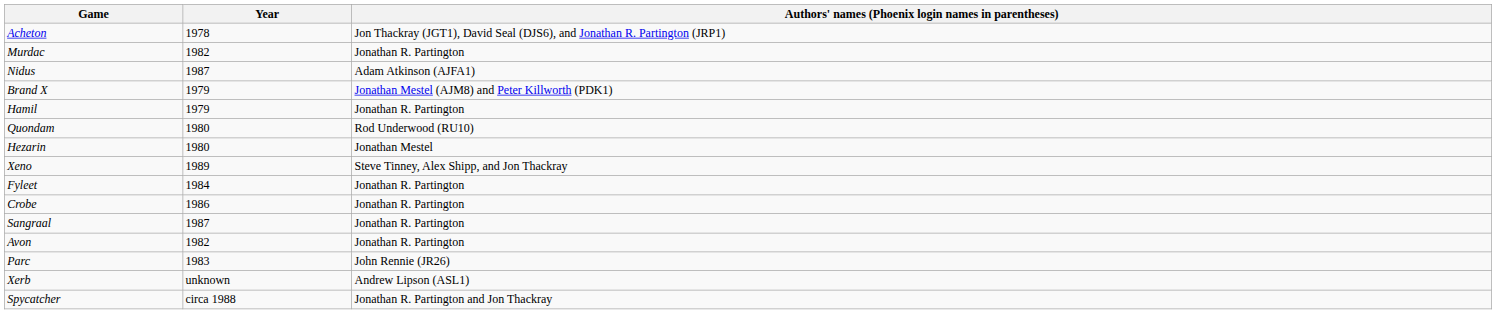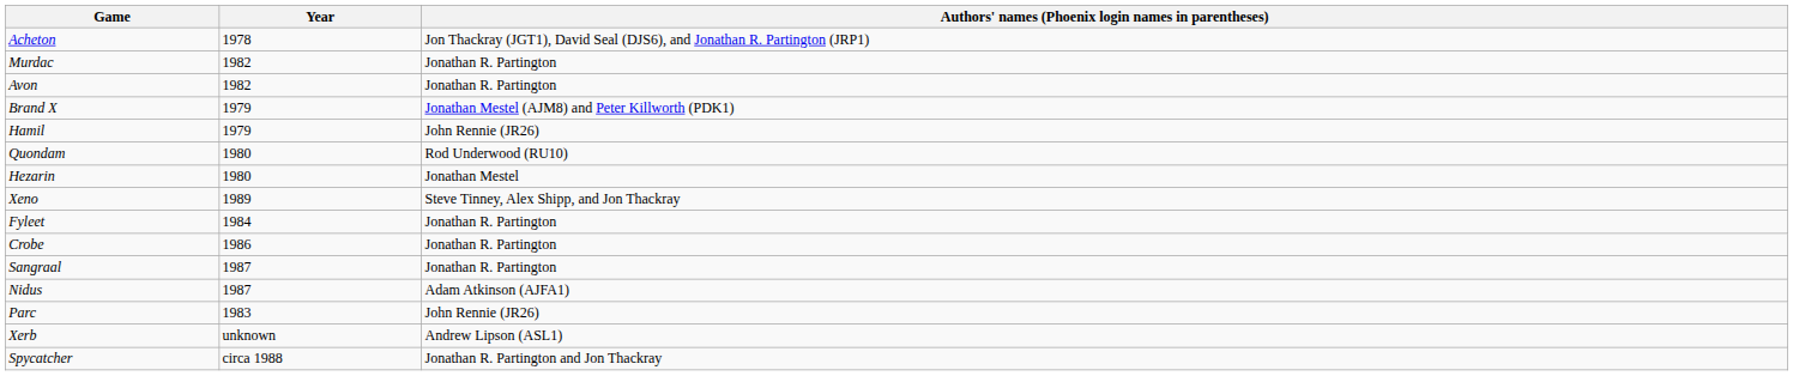 <table class="wikitable" style="float;" width="100%">
 <tr>
 <th>Game</th>
 <th>Year</th>
 <th>Authors' names (Phoenix login names in parentheses)</th>
 </tr>
 <tr>
 <td><em><a href='#'>Acheton</a></em></td>
 <td>1978</td>
 <td>Jon Thackray (JGT1), David Seal (DJS6), and <a href='#'>Jonathan R. Partington</a> (JRP1)</td>
 </tr>
 <tr>
 <td><em>Murdac</em></td>
 <td>1982</td>
 <td>Jonathan R. Partington</td>
 </tr>
 <tr>
-<td><em>Nidus</em></td>
-<td>1987</td>
-<td>Adam Atkinson (AJFA1)</td>
+<td><em>Avon</em></td>
+<td>1982</td>
+<td>Jonathan R. Partington</td>
 </tr>
 <tr>
 <td><em>Brand X</em></td>
 <td>1979</td>
 <td><a href='#'>Jonathan Mestel</a> (AJM8) and <a href='#'>Peter Killworth</a> (PDK1)</td>
 </tr>
 <tr>
 <td><em>Hamil</em></td>
 <td>1979</td>
-<td>Jonathan R. Partington</td>
+<td>John Rennie (JR26)</td>
 </tr>
 <tr>
 <td><em>Quondam</em></td>
 <td>1980</td>
 <td>Rod Underwood (RU10)</td>
 </tr>
 <tr>
 <td><em>Hezarin</em></td>
 <td>1980</td>
 <td>Jonathan Mestel</td>
 </tr>
 <tr>
 <td><em>Xeno</em></td>
 <td>1989</td>
 <td>Steve Tinney, Alex Shipp, and Jon Thackray</td>
 </tr>
 <tr>
 <td><em>Fyleet</em></td>
 <td>1984</td>
 <td>Jonathan R. Partington</td>
 </tr>
 <tr>
 <td><em>Crobe</em></td>
 <td>1986</td>
 <td>Jonathan R. Partington</td>
 </tr>
 <tr>
 <td><em>Sangraal</em></td>
 <td>1987</td>
 <td>Jonathan R. Partington</td>
 </tr>
 <tr>
-<td><em>Avon</em></td>
-<td>1982</td>
-<td>Jonathan R. Partington</td>
+<td><em>Nidus</em></td>
+<td>1987</td>
+<td>Adam Atkinson (AJFA1)</td>
 </tr>
 <tr>
 <td><em>Parc</em></td>
 <td>1983</td>
 <td>John Rennie (JR26)</td>
 </tr>
 <tr>
 <td><em>Xerb</em></td>
 <td>unknown</td>
 <td>Andrew Lipson (ASL1)</td>
 </tr>
 <tr>
 <td><em>Spycatcher</em></td>
 <td>circa 1988</td>
 <td>Jonathan R. Partington and Jon Thackray</td>
 </tr>
 </table>
